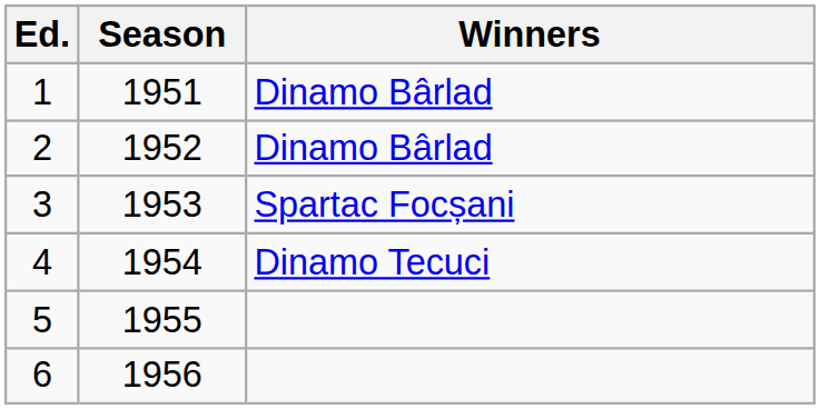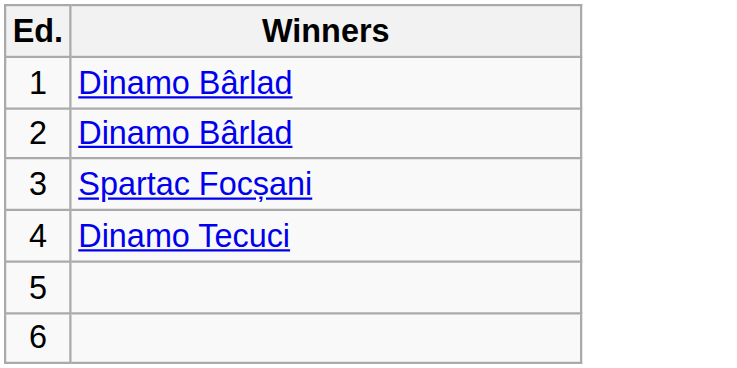 <table class="wikitable" style="font-size:90%">
 <tr>
 <th><abbr>Ed.</abbr></th>
-<th width="60">Season</th>
 <th width="220">Winners</th>
 </tr>
 <tr>
 <td align=center>1</td>
-<td align=center>1951</td>
 <td><a href='#'>Dinamo Bârlad</a></td>
 </tr>
 <tr>
 <td align=center>2</td>
-<td align=center>1952</td>
 <td><a href='#'>Dinamo Bârlad</a></td>
 </tr>
 <tr>
 <td align=center>3</td>
-<td align=center>1953</td>
 <td><a href='#'>Spartac Focșani</a></td>
 </tr>
 <tr>
 <td align=center>4</td>
-<td align=center>1954</td>
 <td><a href='#'>Dinamo Tecuci</a></td>
 </tr>
 <tr>
 <td align=center>5</td>
-<td align=center>1955</td>
 <td></td>
 </tr>
 <tr>
 <td align=center>6</td>
-<td align=center>1956</td>
 <td></td>
 </tr>
 </table>
